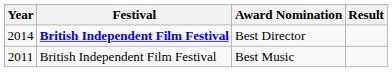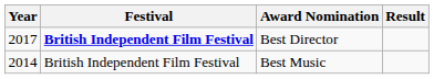 <table class="wikitable sortable plainrowheaders">
 <tr>
 <th scope="col">Year</th>
 <th scope="col">Festival</th>
 <th scope="col">Award Nomination</th>
 <th scope="col" class="unsortable">Result</th>
 </tr>
 <tr>
-<td style="text-align:center;">2014</td>
+<td style="text-align:center;">2017</td>
 <td><strong><a href='#'>British Independent Film Festival</a></strong></td>
 <td>Best Director</td>
 <td></td>
 </tr>
 <tr>
-<td style="text-align:center;">2011</td>
+<td style="text-align:center;">2014</td>
 <td>British Independent Film Festival</td>
 <td>Best Music</td>
 <td></td>
 </tr>
 </table>
